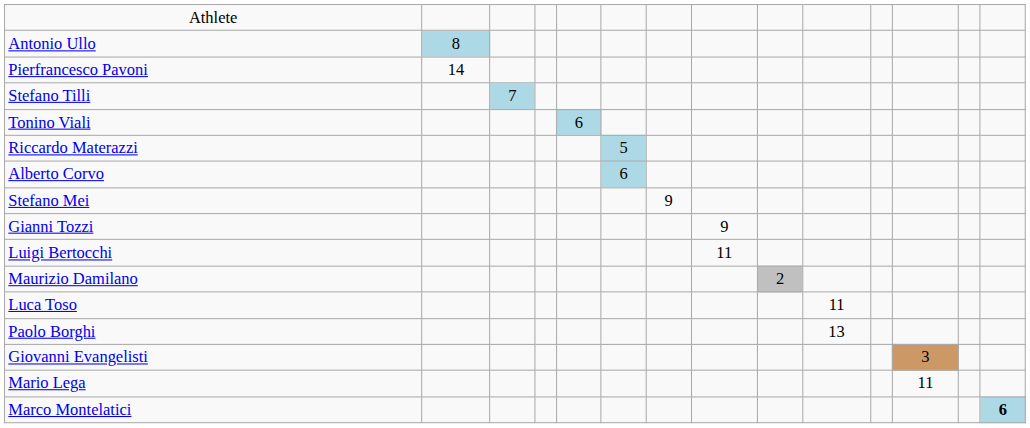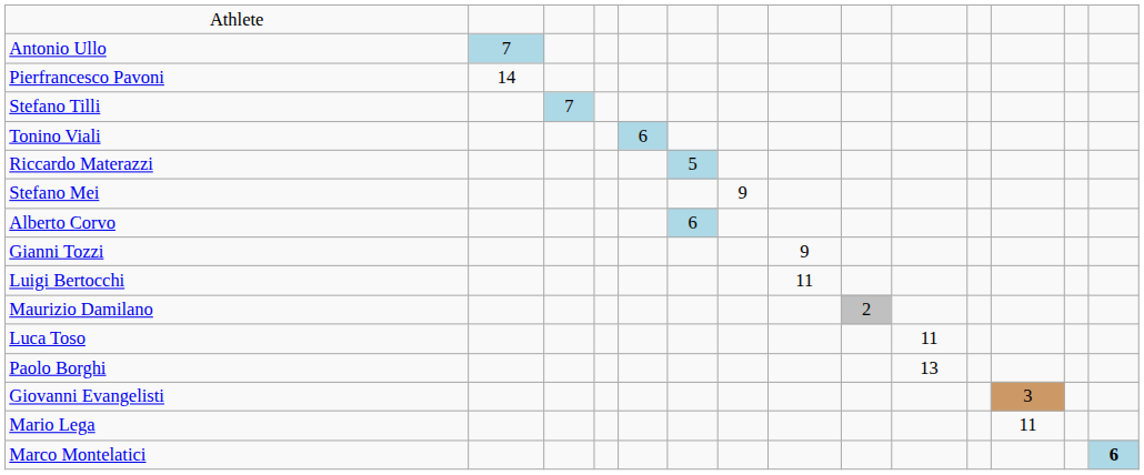 <table class="wikitable" style="text-align: center; font-size:100%" width=50%">
 <tr>
 <td>Athlete</td>
 <td></td>
 <td></td>
 <td></td>
 <td></td>
 <td></td>
 <td></td>
 <td></td>
 <td></td>
 <td></td>
 <td></td>
 <td></td>
 <td></td>
 <td></td>
 </tr>
 <tr>
 <td align=left><a href='#'>Antonio Ullo</a></td>
-<td bgcolor=lightblue>8</td>
+<td bgcolor=lightblue>7</td>
 <td></td>
 <td></td>
 <td></td>
 <td></td>
 <td></td>
 <td></td>
 <td></td>
 <td></td>
 <td></td>
 <td></td>
 <td></td>
 <td></td>
 </tr>
 <tr>
 <td align=left><a href='#'>Pierfrancesco Pavoni</a></td>
 <td>14</td>
 <td></td>
 <td></td>
 <td></td>
 <td></td>
 <td></td>
 <td></td>
 <td></td>
 <td></td>
 <td></td>
 <td></td>
 <td></td>
 <td></td>
 </tr>
 <tr>
 <td align=left><a href='#'>Stefano Tilli</a></td>
 <td></td>
 <td bgcolor=lightblue>7</td>
 <td></td>
 <td></td>
 <td></td>
 <td></td>
 <td></td>
 <td></td>
 <td></td>
 <td></td>
 <td></td>
 <td></td>
 <td></td>
 </tr>
 <tr>
 <td align=left><a href='#'>Tonino Viali</a></td>
 <td></td>
 <td></td>
 <td></td>
 <td bgcolor=lightblue>6</td>
 <td></td>
 <td></td>
 <td></td>
 <td></td>
 <td></td>
 <td></td>
 <td></td>
 <td></td>
 <td></td>
 </tr>
 <tr>
 <td align=left><a href='#'>Riccardo Materazzi</a></td>
 <td></td>
 <td></td>
 <td></td>
 <td></td>
 <td bgcolor=lightblue>5</td>
 <td></td>
 <td></td>
 <td></td>
 <td></td>
 <td></td>
 <td></td>
 <td></td>
 <td></td>
 </tr>
 <tr>
-<td align=left><a href='#'>Alberto Corvo</a></td>
+<td align=left><a href='#'>Stefano Mei</a></td>
 <td></td>
 <td></td>
 <td></td>
 <td></td>
-<td bgcolor=lightblue>6</td>
 <td></td>
+<td>9</td>
 <td></td>
 <td></td>
 <td></td>
 <td></td>
 <td></td>
 <td></td>
 <td></td>
 </tr>
 <tr>
-<td align=left><a href='#'>Stefano Mei</a></td>
+<td align=left><a href='#'>Alberto Corvo</a></td>
 <td></td>
 <td></td>
 <td></td>
 <td></td>
+<td bgcolor=lightblue>6</td>
 <td></td>
-<td>9</td>
 <td></td>
 <td></td>
 <td></td>
 <td></td>
 <td></td>
 <td></td>
 <td></td>
 </tr>
 <tr>
 <td align=left><a href='#'>Gianni Tozzi</a></td>
 <td></td>
 <td></td>
 <td></td>
 <td></td>
 <td></td>
 <td></td>
 <td>9</td>
 <td></td>
 <td></td>
 <td></td>
 <td></td>
 <td></td>
 <td></td>
 </tr>
 <tr>
 <td align=left><a href='#'>Luigi Bertocchi</a></td>
 <td></td>
 <td></td>
 <td></td>
 <td></td>
 <td></td>
 <td></td>
 <td>11</td>
 <td></td>
 <td></td>
 <td></td>
 <td></td>
 <td></td>
 <td></td>
 </tr>
 <tr>
 <td align=left><a href='#'>Maurizio Damilano</a></td>
 <td></td>
 <td></td>
 <td></td>
 <td></td>
 <td></td>
 <td></td>
 <td></td>
 <td bgcolor=silver>2</td>
 <td></td>
 <td></td>
 <td></td>
 <td></td>
 <td></td>
 </tr>
 <tr>
 <td align=left><a href='#'>Luca Toso</a></td>
 <td></td>
 <td></td>
 <td></td>
 <td></td>
 <td></td>
 <td></td>
 <td></td>
 <td></td>
 <td>11</td>
 <td></td>
 <td></td>
 <td></td>
 <td></td>
 </tr>
 <tr>
 <td align=left><a href='#'>Paolo Borghi</a></td>
 <td></td>
 <td></td>
 <td></td>
 <td></td>
 <td></td>
 <td></td>
 <td></td>
 <td></td>
 <td>13</td>
 <td></td>
 <td></td>
 <td></td>
 <td></td>
 </tr>
 <tr>
 <td align=left><a href='#'>Giovanni Evangelisti</a></td>
 <td></td>
 <td></td>
 <td></td>
 <td></td>
 <td></td>
 <td></td>
 <td></td>
 <td></td>
 <td></td>
 <td></td>
 <td bgcolor=cc9966>3</td>
 <td></td>
 <td></td>
 </tr>
 <tr>
 <td align=left><a href='#'>Mario Lega</a></td>
 <td></td>
 <td></td>
 <td></td>
 <td></td>
 <td></td>
 <td></td>
 <td></td>
 <td></td>
 <td></td>
 <td></td>
 <td>11</td>
 <td></td>
 <td></td>
 </tr>
 <tr>
 <td align=left><a href='#'>Marco Montelatici</a></td>
 <td></td>
 <td></td>
 <td></td>
 <td></td>
 <td></td>
 <td></td>
 <td></td>
 <td></td>
 <td></td>
 <td></td>
 <td></td>
 <td></td>
 <td bgcolor=lightblue><strong>6</strong></td>
 </tr>
 </table>
